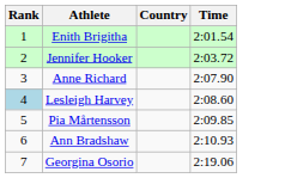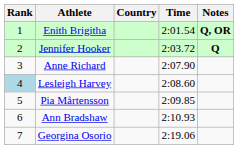 <table class="wikitable sortable" style="text-align:center">
 <tr>
 <th>Rank</th>
 <th>Athlete</th>
 <th>Country</th>
 <th>Time</th>
+<th>Notes</th>
 </tr>
 <tr bgcolor=ccffcc>
 <td>1</td>
 <td><a href='#'>Enith Brigitha</a></td>
 <td align=left></td>
 <td>2:01.54</td>
+<td><strong>Q, OR </strong></td>
 </tr>
 <tr bgcolor=ccffcc>
 <td>2</td>
 <td><a href='#'>Jennifer Hooker</a></td>
 <td align=left></td>
 <td>2:03.72</td>
+<td><strong>Q </strong></td>
 </tr>
 <tr>
 <td>3</td>
 <td><a href='#'>Anne Richard</a></td>
 <td align=left></td>
 <td>2:07.90</td>
+<td><strong> </strong></td>
 </tr>
 <tr>
 <td style="background: lightblue;">4</td>
 <td><a href='#'>Lesleigh Harvey</a></td>
 <td align=left></td>
 <td>2:08.60</td>
+<td><strong> </strong></td>
 </tr>
 <tr>
 <td>5</td>
 <td><a href='#'>Pia Mårtensson</a></td>
 <td align=left></td>
 <td>2:09.85</td>
+<td><strong> </strong></td>
 </tr>
 <tr>
 <td>6</td>
 <td><a href='#'>Ann Bradshaw</a></td>
 <td align=left></td>
 <td>2:10.93</td>
+<td><strong> </strong></td>
 </tr>
 <tr>
 <td>7</td>
 <td><a href='#'>Georgina Osorio</a></td>
 <td align=left></td>
 <td>2:19.06</td>
+<td><strong> </strong></td>
 </tr>
 </table>
